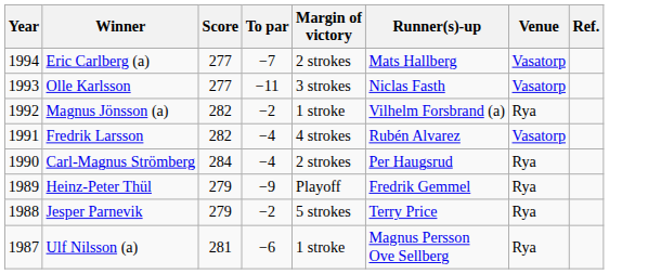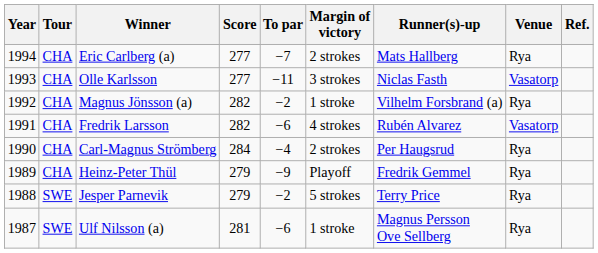 <table class=wikitable style="font-size:95%">
 <tr>
 <th>Year</th>
+<th>Tour</th>
 <th>Winner</th>
 <th>Score</th>
 <th>To par</th>
 <th>Margin of<br>victory</th>
 <th>Runner(s)-up</th>
 <th>Venue</th>
 <th>Ref.</th>
 </tr>
 <tr>
 <td>1994</td>
+<td><a href='#'>CHA</a></td>
 <td> <a href='#'>Eric Carlberg</a> (a)</td>
 <td align=center>277</td>
 <td align=center>−7</td>
 <td>2 strokes</td>
 <td> <a href='#'>Mats Hallberg</a></td>
-<td><a href='#'>Vasatorp</a></td>
+<td>Rya</td>
 <td></td>
 </tr>
 <tr>
 <td>1993</td>
+<td><a href='#'>CHA</a></td>
 <td> <a href='#'>Olle Karlsson</a></td>
 <td align=center>277</td>
 <td align=center>−11</td>
 <td>3 strokes</td>
 <td> <a href='#'>Niclas Fasth</a></td>
 <td><a href='#'>Vasatorp</a></td>
 <td></td>
 </tr>
 <tr>
 <td>1992</td>
+<td><a href='#'>CHA</a></td>
 <td> <a href='#'>Magnus Jönsson</a> (a)</td>
 <td align=center>282</td>
 <td align=center>−2</td>
 <td>1 stroke</td>
 <td> <a href='#'>Vilhelm Forsbrand</a> (a)</td>
 <td>Rya</td>
 <td></td>
 </tr>
 <tr>
 <td>1991</td>
+<td><a href='#'>CHA</a></td>
 <td> <a href='#'>Fredrik Larsson</a></td>
 <td align=center>282</td>
-<td align=center>−4</td>
+<td align=center>−6</td>
 <td>4 strokes</td>
 <td> <a href='#'>Rubén Alvarez</a></td>
 <td><a href='#'>Vasatorp</a></td>
 <td></td>
 </tr>
 <tr>
 <td>1990</td>
+<td><a href='#'>CHA</a></td>
 <td> <a href='#'>Carl-Magnus Strömberg</a></td>
 <td align=center>284</td>
 <td align=center>−4</td>
 <td>2 strokes</td>
 <td> <a href='#'>Per Haugsrud</a></td>
 <td>Rya</td>
 <td></td>
 </tr>
 <tr>
 <td>1989</td>
+<td><a href='#'>CHA</a></td>
 <td> <a href='#'>Heinz-Peter Thül</a></td>
 <td align=center>279</td>
 <td align=center>−9</td>
 <td>Playoff</td>
 <td> <a href='#'>Fredrik Gemmel</a></td>
 <td>Rya</td>
 <td></td>
 </tr>
 <tr>
 <td>1988</td>
+<td><a href='#'>SWE</a></td>
 <td> <a href='#'>Jesper Parnevik</a></td>
 <td align=center>279</td>
 <td align=center>−2</td>
 <td>5 strokes</td>
 <td> <a href='#'>Terry Price</a></td>
 <td>Rya</td>
 <td></td>
 </tr>
 <tr>
 <td>1987</td>
+<td><a href='#'>SWE</a></td>
 <td> <a href='#'>Ulf Nilsson</a> (a)</td>
 <td align=center>281</td>
 <td align=center>−6</td>
 <td>1 stroke</td>
 <td> <a href='#'>Magnus Persson</a><br> <a href='#'>Ove Sellberg</a></td>
 <td>Rya</td>
 <td></td>
 </tr>
 </table>
